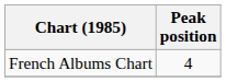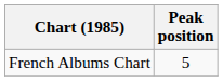 <table class="wikitable sortable">
 <tr>
 <th align="left">Chart (1985)</th>
 <th align="center">Peak<br>position</th>
 </tr>
 <tr>
 <td align="left">French Albums Chart</td>
-<td align="center">4</td>
+<td align="center">5</td>
 </tr>
 <tr>
 </tr>
 </table>
